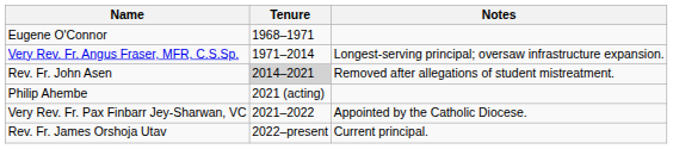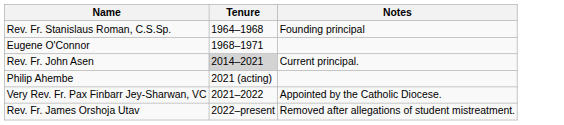 <table class="wikitable">
 <tr>
 <th>Name</th>
 <th>Tenure</th>
 <th>Notes</th>
 </tr>
 <tr>
+<td>Rev. Fr. Stanislaus Roman, C.S.Sp.</td>
+<td>1964–1968</td>
+<td>Founding principal</td>
+</tr>
+<tr>
 <td>Eugene O'Connor</td>
 <td>1968–1971</td>
 <td></td>
 </tr>
 <tr>
-<td><a href='#'>Very Rev. Fr. Angus Fraser, MFR, C.S.Sp.</a></td>
-<td>1971–2014</td>
-<td>Longest-serving principal; oversaw infrastructure expansion.</td>
-</tr>
-<tr>
 <td>Rev. Fr. John Asen</td>
 <td style="background: lightgrey;">2014–2021</td>
-<td>Removed after allegations of student mistreatment.</td>
+<td>Current principal.</td>
 </tr>
 <tr>
 <td>Philip Ahembe</td>
 <td>2021 (acting)</td>
 <td></td>
 </tr>
 <tr>
 <td>Very Rev. Fr. Pax Finbarr Jey-Sharwan, VC</td>
 <td>2021–2022</td>
 <td>Appointed by the Catholic Diocese.</td>
 </tr>
 <tr>
 <td>Rev. Fr. James Orshoja Utav</td>
 <td>2022–present</td>
-<td>Current principal.</td>
+<td>Removed after allegations of student mistreatment.</td>
 </tr>
 </table>
